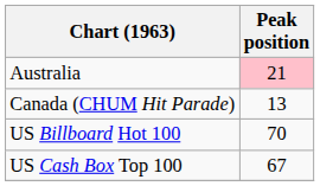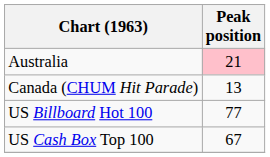 <table class="wikitable sortable">
 <tr>
 <th>Chart (1963)</th>
 <th>Peak<br>position</th>
 </tr>
 <tr>
 <td>Australia</td>
 <td style="background: pink; text-align:center;">21</td>
 </tr>
 <tr>
 <td>Canada (<a href='#'>CHUM</a> <em>Hit Parade</em>)</td>
 <td style="text-align:center;">13</td>
 </tr>
 <tr>
 <td>US <em><a href='#'>Billboard</a></em> <a href='#'>Hot 100</a></td>
-<td style="text-align:center;">70</td>
+<td style="text-align:center;">77</td>
 </tr>
 <tr>
 <td>US <a href='#'><em>Cash Box</em></a> Top 100</td>
 <td align="center">67</td>
 </tr>
 <tr>
 </tr>
 </table>
